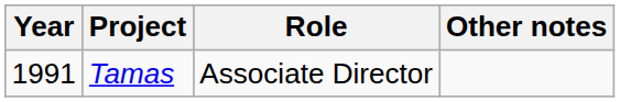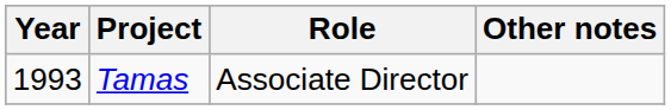 <table class="wikitable">
 <tr>
 <th>Year</th>
 <th>Project</th>
 <th>Role</th>
 <th>Other notes</th>
 </tr>
 <tr>
-<td>1991</td>
+<td>1993</td>
 <td><em><a href='#'>Tamas</a></em></td>
 <td>Associate Director</td>
 <td></td>
 </tr>
 </table>
